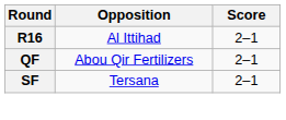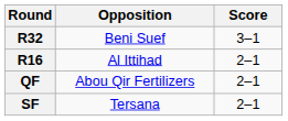 <table class="wikitable plainrowheaders" style="text-align:center;margin:0">
 <tr>
 <th scope="col" style="width:25px">Round</th>
 <th scope="col" style="width:175px">Opposition</th>
 <th scope="col" style="width:70px">Score</th>
+</tr>
+<tr>
+<th scope=row style="text-align:center">R32</th>
+<td><a href='#'>Beni Suef</a></td>
+<td>3–1</td>
 </tr>
 <tr>
 <th scope=row style="text-align:center">R16</th>
 <td><a href='#'>Al Ittihad</a></td>
 <td>2–1</td>
 </tr>
 <tr>
 <th scope=row style="text-align:center">QF</th>
 <td><a href='#'>Abou Qir Fertilizers</a></td>
 <td>2–1</td>
 </tr>
 <tr>
 <th scope=row style="text-align:center">SF</th>
 <td><a href='#'>Tersana</a></td>
 <td>2–1</td>
 </tr>
 </table>
